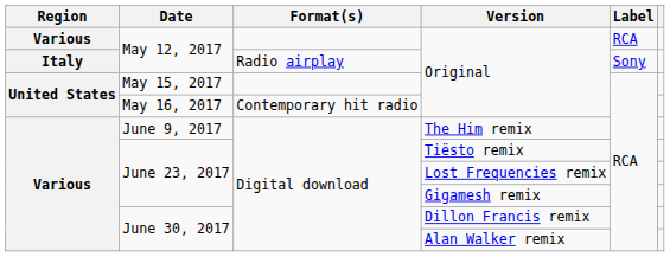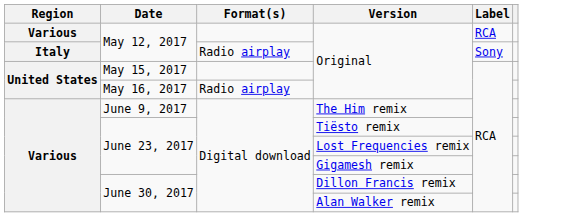 <table class="wikitable plainrowheaders">
 <tr>
 <th scope="col">Region</th>
 <th scope="col">Date</th>
 <th scope="col">Format(s)</th>
 <th scope="col">Version</th>
 <th scope="col">Label</th>
 <th scope="col"></th>
 </tr>
 <tr>
 <th scope="row">Various</th>
 <td rowspan="2">May 12, 2017</td>
 <td></td>
 <td rowspan="4">Original</td>
 <td><a href='#'>RCA</a></td>
 <td style="text-align:center;"></td>
 </tr>
 <tr>
 <th scope="row">Italy</th>
 <td>Radio <a href='#'>airplay</a></td>
 <td><a href='#'>Sony</a></td>
 <td style="text-align:center;"></td>
 </tr>
 <tr>
 <th scope="row" rowspan="2">United States</th>
 <td>May 15, 2017</td>
 <td></td>
 <td rowspan="8">RCA</td>
 <td style="text-align:center;"></td>
 </tr>
 <tr>
 <td>May 16, 2017</td>
-<td>Contemporary hit radio</td>
+<td>Radio <a href='#'>airplay</a></td>
 <td style="text-align:center;"></td>
 </tr>
 <tr>
 <th scope="row" rowspan="6">Various</th>
 <td>June 9, 2017</td>
 <td rowspan="6">Digital download</td>
 <td><a href='#'>The Him</a> remix</td>
 <td style="text-align:center;"></td>
 </tr>
 <tr>
 <td rowspan="3">June 23, 2017</td>
 <td><a href='#'>Tiësto</a> remix</td>
 <td style="text-align:center;"></td>
 </tr>
 <tr>
 <td><a href='#'>Lost Frequencies</a> remix</td>
 <td style="text-align:center;"></td>
 </tr>
 <tr>
 <td><a href='#'>Gigamesh</a> remix</td>
 <td style="text-align:center;"></td>
 </tr>
 <tr>
 <td rowspan="2">June 30, 2017</td>
 <td><a href='#'>Dillon Francis</a> remix</td>
 <td style="text-align:center;"></td>
 </tr>
 <tr>
 <td><a href='#'>Alan Walker</a> remix</td>
 <td style="text-align:center;"></td>
 </tr>
 </table>
